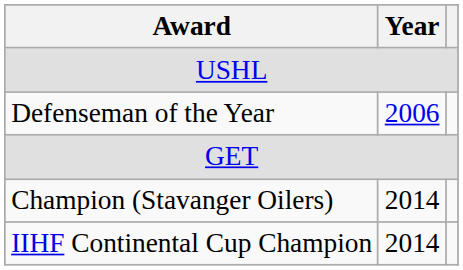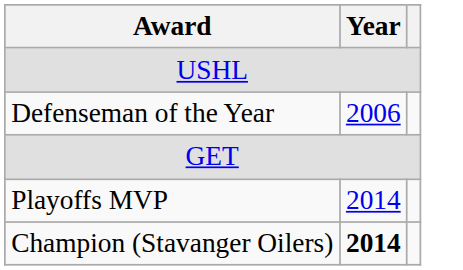 <table class="wikitable">
 <tr>
 <th>Award</th>
 <th>Year</th>
 <th></th>
 </tr>
 <tr ALIGN="center" bgcolor="#e0e0e0">
 <td colspan="3"><a href='#'>USHL</a></td>
 </tr>
 <tr>
 <td>Defenseman of the Year</td>
 <td><a href='#'>2006</a></td>
 <td></td>
 </tr>
 <tr ALIGN="center" bgcolor="#e0e0e0">
 <td colspan="3"><a href='#'>GET</a></td>
 </tr>
 <tr>
-<td>Champion (Stavanger Oilers)</td>
-<td>2014</td>
+<td>Playoffs MVP</td>
+<td><a href='#'>2014</a></td>
 <td></td>
 </tr>
 <tr>
-<td><a href='#'>IIHF</a> Continental Cup Champion</td>
-<td>2014</td>
+<td>Champion (Stavanger Oilers)</td>
+<td><strong>2014</strong></td>
 <td></td>
 </tr>
 </table>
